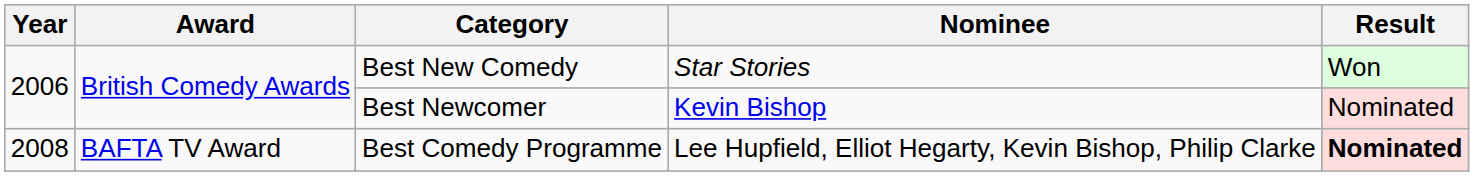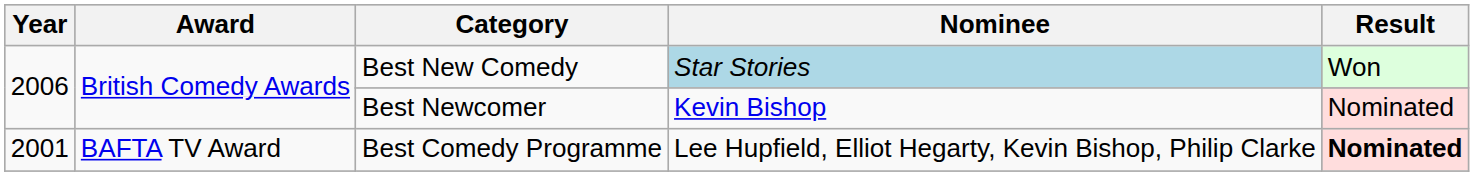 <table class="wikitable">
 <tr>
 <th>Year</th>
 <th>Award</th>
 <th>Category</th>
 <th>Nominee</th>
 <th>Result</th>
 </tr>
 <tr>
 <td rowspan="2">2006</td>
 <td rowspan="2"><a href='#'>British Comedy Awards</a></td>
 <td>Best New Comedy</td>
-<td><em>Star Stories</em></td>
+<td style="background: lightblue;"><em>Star Stories</em></td>
 <td bgcolor="#ddffdd">Won</td>
 </tr>
 <tr>
 <td>Best Newcomer</td>
 <td><a href='#'>Kevin Bishop</a></td>
 <td style="background: #ffdddd">Nominated</td>
 </tr>
 <tr>
-<td>2008</td>
+<td>2001</td>
 <td><a href='#'>BAFTA</a> TV Award</td>
 <td>Best Comedy Programme</td>
 <td>Lee Hupfield, Elliot Hegarty, Kevin Bishop, Philip Clarke</td>
 <td style="background: #ffdddd"><strong>Nominated</strong></td>
 </tr>
 </table>
